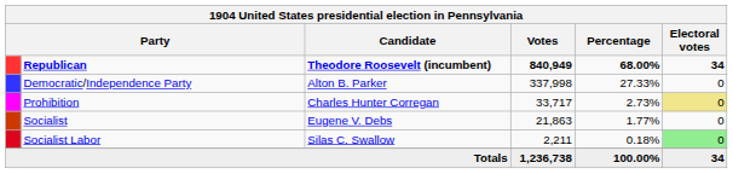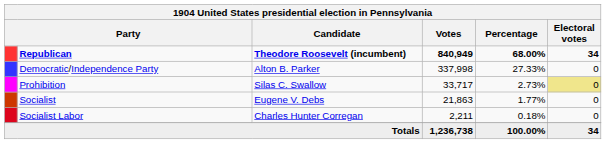 <table class="wikitable" style="font-size: 95%;">
 <tr>
 <th colspan="6">1904 United States presidential election in Pennsylvania</th>
 </tr>
 <tr>
 <th colspan="2" style="width: 25em">Party</th>
 <th style="width: 17em">Candidate</th>
 <th style="width: 5em">Votes</th>
 <th style="width: 7em">Percentage</th>
 <th style="width: 5em">Electoral votes</th>
 </tr>
 <tr>
 <th style="background-color:#FF3333; width: 3px"></th>
 <td style="width: 130px"><strong><a href='#'>Republican</a></strong></td>
 <td><strong><a href='#'>Theodore Roosevelt</a> (incumbent)</strong></td>
 <td align="right"><strong>840,949</strong></td>
 <td align="right"><strong>68.00%</strong></td>
 <td align="right"><strong>34</strong></td>
 </tr>
 <tr>
 <th style="background-color:#3333FF; width: 3px"></th>
 <td style="width: 130px"><a href='#'>Democratic</a>/<a href='#'>Independence Party</a></td>
 <td><a href='#'>Alton B. Parker</a></td>
 <td align="right">337,998</td>
 <td align="right">27.33%</td>
 <td align="right">0</td>
 </tr>
 <tr>
 <th style="background-color:#FF00FF; width: 3px"></th>
 <td style="width: 130px"><a href='#'>Prohibition</a></td>
-<td><a href='#'>Charles Hunter Corregan</a></td>
+<td><a href='#'>Silas C. Swallow</a></td>
 <td align="right">33,717</td>
 <td align="right">2.73%</td>
 <td align="right" style="background: khaki;">0</td>
 </tr>
 <tr>
 <th style="background-color:#CD3700; width: 3px"></th>
 <td style="width: 130px"><a href='#'>Socialist</a></td>
 <td><a href='#'>Eugene V. Debs</a></td>
 <td align="right">21,863</td>
 <td align="right">1.77%</td>
 <td align="right">0</td>
 </tr>
 <tr>
 <th style="background-color:#DD051D; width: 3px"></th>
 <td style="width: 130px"><a href='#'>Socialist Labor</a></td>
-<td><a href='#'>Silas C. Swallow</a></td>
+<td><a href='#'>Charles Hunter Corregan</a></td>
 <td align="right">2,211</td>
 <td align="right">0.18%</td>
-<td align="right" style="background: lightgreen;">0</td>
+<td align="right">0</td>
 </tr>
 <tr>
 </tr>
 <tr bgcolor="#EEEEEE">
 <td colspan="3" align="right"><strong>Totals</strong></td>
 <td align="right"><strong>1,236,738</strong></td>
 <td align="right"><strong>100.00%</strong></td>
 <td align="right"><strong>34</strong></td>
 </tr>
 </table>
